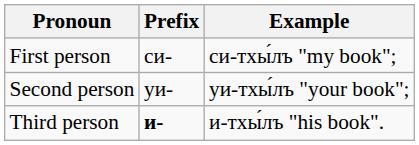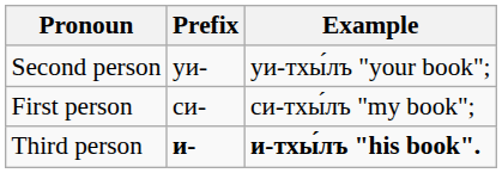 <table class="wikitable">
 <tr>
 <th>Pronoun</th>
 <th>Prefix</th>
 <th>Example</th>
 </tr>
 <tr>
+<td>Second person</td>
+<td>уи-</td>
+<td>уи-тхы́лъ "your book";</td>
+</tr>
+<tr>
 <td>First person</td>
 <td>си-</td>
 <td>си-тхы́лъ "my book";</td>
 </tr>
 <tr>
-<td>Second person</td>
-<td>уи-</td>
-<td>уи-тхы́лъ "your book";</td>
-</tr>
-<tr>
 <td>Third person</td>
 <td><strong>и-</strong></td>
-<td>и-тхы́лъ "his book".</td>
+<td><strong>и-тхы́лъ "his book".</strong></td>
 </tr>
 </table>
